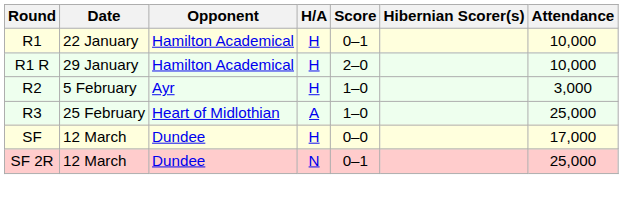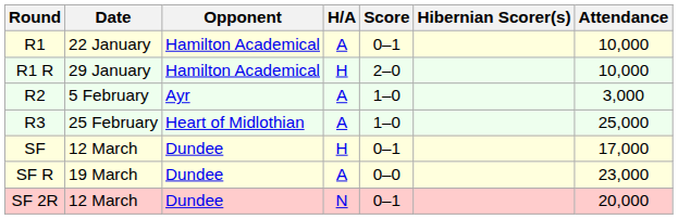 <table class="wikitable" style="text-align:center">
 <tr>
 <th>Round</th>
 <th>Date</th>
 <th>Opponent</th>
 <th>H/A</th>
 <th>Score</th>
 <th>Hibernian Scorer(s)</th>
 <th>Attendance</th>
 </tr>
 <tr bgcolor=#FFFFDD>
 <td>R1</td>
 <td align=left>22 January</td>
 <td align=left><a href='#'>Hamilton Academical</a></td>
-<td><a href='#'>H</a></td>
+<td><a href='#'>A</a></td>
 <td>0–1</td>
 <td align=left></td>
 <td>10,000</td>
 </tr>
 <tr bgcolor=#EEFFEE>
 <td>R1 R</td>
 <td align=left>29 January</td>
 <td align=left><a href='#'>Hamilton Academical</a></td>
 <td><a href='#'>H</a></td>
 <td>2–0</td>
 <td align=left></td>
 <td>10,000</td>
 </tr>
 <tr bgcolor=#EEFFEE>
 <td>R2</td>
 <td align=left>5 February</td>
 <td align=left><a href='#'>Ayr</a></td>
-<td><a href='#'>H</a></td>
+<td><a href='#'>A</a></td>
 <td>1–0</td>
 <td align=left></td>
 <td>3,000</td>
 </tr>
 <tr bgcolor=#EEFFEE>
 <td>R3</td>
 <td align=left>25 February</td>
 <td align=left><a href='#'>Heart of Midlothian</a></td>
 <td><a href='#'>A</a></td>
 <td>1–0</td>
 <td align=left></td>
 <td>25,000</td>
 </tr>
 <tr bgcolor=#FFFFDD>
 <td>SF</td>
 <td align=left>12 March</td>
 <td align=left><a href='#'>Dundee</a></td>
 <td><a href='#'>H</a></td>
+<td>0–1</td>
+<td align=left></td>
+<td>17,000</td>
+</tr>
+<tr bgcolor=#FFFFDD>
+<td>SF R</td>
+<td align=left>19 March</td>
+<td align=left><a href='#'>Dundee</a></td>
+<td><a href='#'>A</a></td>
 <td>0–0</td>
 <td align=left></td>
-<td>17,000</td>
+<td>23,000</td>
 </tr>
 <tr bgcolor=#FFCCCC>
 <td>SF 2R</td>
 <td align=left>12 March</td>
 <td align=left><a href='#'>Dundee</a></td>
 <td><a href='#'>N</a></td>
 <td>0–1</td>
 <td align=left></td>
-<td>25,000</td>
+<td>20,000</td>
 </tr>
 </table>
